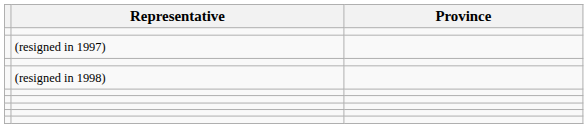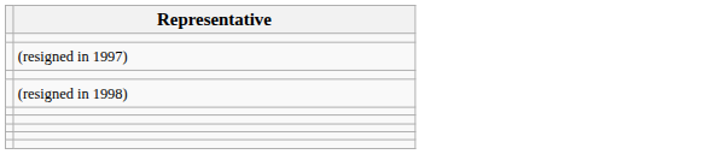 <table class="sortable wikitable">
 <tr>
 <th></th>
 <th width="350">Representative</th>
-<th width="250">Province</th>
 </tr>
 <tr>
 <td></td>
 <td align=left></td>
-<td></td>
 </tr>
 <tr>
 <td></td>
 <td align=left> <small>(resigned in 1997)</small></td>
-<td></td>
 </tr>
 <tr>
 <td></td>
 <td align=left></td>
-<td></td>
 </tr>
 <tr>
 <td></td>
 <td align=left> <small>(resigned in 1998)</small></td>
-<td></td>
 </tr>
 <tr>
 <td></td>
 <td align=left></td>
-<td></td>
 </tr>
 <tr>
 <td></td>
 <td align=left></td>
-<td></td>
 </tr>
 <tr>
 <td></td>
 <td align=left></td>
-<td></td>
 </tr>
 <tr>
 <td></td>
 <td align=left></td>
-<td></td>
 </tr>
 <tr>
 <td></td>
 <td align=left></td>
-<td></td>
 </tr>
 </table>
